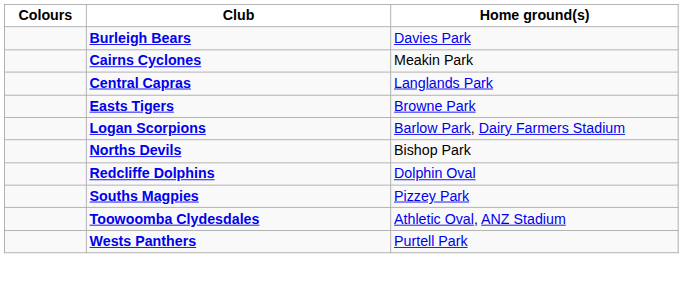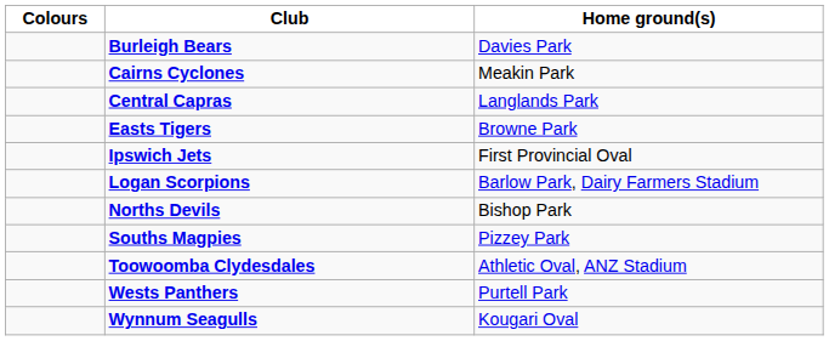 <table class="wikitable" style="width:60%; text-align:left">
 <tr>
 <th style="background:white; width:1%">Colours</th>
 <th style="background:white; width:10%">Club</th>
 <th style="background:white; width:10%">Home ground(s)</th>
 </tr>
 <tr>
 <td></td>
 <td><strong><a href='#'>Burleigh Bears</a></strong></td>
 <td><a href='#'>Davies Park</a></td>
 </tr>
 <tr>
 <td></td>
 <td><strong><a href='#'>Cairns Cyclones</a></strong></td>
 <td>Meakin Park</td>
 </tr>
 <tr>
 <td></td>
 <td><strong><a href='#'>Central Capras</a></strong></td>
 <td><a href='#'>Langlands Park</a></td>
 </tr>
 <tr>
 <td></td>
 <td><strong><a href='#'>Easts Tigers</a></strong></td>
 <td><a href='#'>Browne Park</a></td>
 </tr>
 <tr>
 <td></td>
+<td><strong><a href='#'>Ipswich Jets</a></strong></td>
+<td>First Provincial Oval</td>
+</tr>
+<tr>
+<td></td>
 <td><strong><a href='#'>Logan Scorpions</a></strong></td>
 <td><a href='#'>Barlow Park</a>, <a href='#'>Dairy Farmers Stadium</a></td>
 </tr>
 <tr>
 <td></td>
 <td><strong><a href='#'>Norths Devils</a></strong></td>
 <td>Bishop Park</td>
-</tr>
-<tr>
-<td></td>
-<td><strong><a href='#'>Redcliffe Dolphins</a></strong></td>
-<td><a href='#'>Dolphin Oval</a></td>
 </tr>
 <tr>
 <td></td>
 <td><strong><a href='#'>Souths Magpies</a></strong></td>
 <td><a href='#'>Pizzey Park</a></td>
 </tr>
 <tr>
 <td></td>
 <td><strong><a href='#'>Toowoomba Clydesdales</a></strong></td>
 <td><a href='#'>Athletic Oval</a>, <a href='#'>ANZ Stadium</a></td>
 </tr>
 <tr>
 <td></td>
 <td><strong><a href='#'>Wests Panthers</a></strong></td>
 <td><a href='#'>Purtell Park</a></td>
 </tr>
+<tr>
+<td></td>
+<td><strong><a href='#'>Wynnum Seagulls</a></strong></td>
+<td><a href='#'>Kougari Oval</a></td>
+</tr>
 </table>
